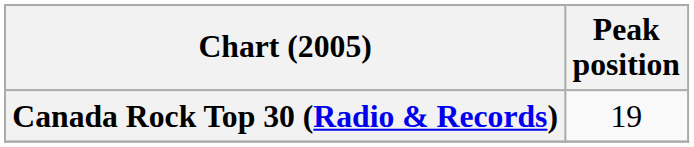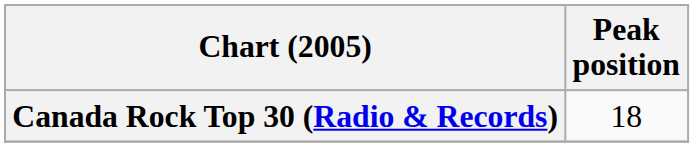 <table class="wikitable sortable plainrowheaders">
 <tr>
 <th>Chart (2005)</th>
 <th>Peak<br>position</th>
 </tr>
 <tr>
 <th scope="row">Canada Rock Top 30 (<a href='#'>Radio & Records</a>)</th>
-<td align="center">19</td>
+<td align="center">18</td>
 </tr>
 <tr>
 </tr>
 <tr>
 </tr>
 <tr>
 </tr>
 </table>
